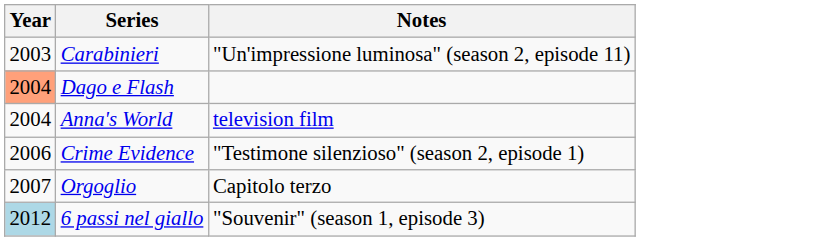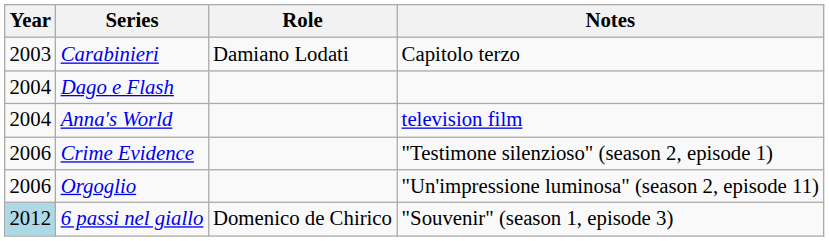 <table class="wikitable">
 <tr>
 <th>Year</th>
 <th>Series</th>
+<th>Role</th>
 <th>Notes</th>
 </tr>
 <tr>
 <td>2003</td>
 <td><em><a href='#'>Carabinieri</a></em></td>
-<td>"Un'impressione luminosa" (season 2, episode 11)</td>
+<td>Damiano Lodati</td>
+<td>Capitolo terzo</td>
 </tr>
 <tr>
-<td style="background: lightsalmon;">2004</td>
+<td>2004</td>
 <td><em><a href='#'>Dago e Flash</a></em></td>
+<td></td>
 <td></td>
 </tr>
 <tr>
 <td>2004</td>
 <td><em><a href='#'>Anna's World</a></em></td>
+<td></td>
 <td><a href='#'>television film</a></td>
 </tr>
 <tr>
 <td>2006</td>
 <td><em><a href='#'>Crime Evidence</a></em></td>
+<td></td>
 <td>"Testimone silenzioso" (season 2, episode 1)</td>
 </tr>
 <tr>
-<td>2007</td>
+<td>2006</td>
 <td><em><a href='#'>Orgoglio</a></em></td>
-<td>Capitolo terzo</td>
+<td></td>
+<td>"Un'impressione luminosa" (season 2, episode 11)</td>
 </tr>
 <tr>
 <td style="background: lightblue;">2012</td>
 <td><em><a href='#'>6 passi nel giallo</a></em></td>
+<td>Domenico de Chirico</td>
 <td>"Souvenir" (season 1, episode 3)</td>
 </tr>
 </table>
